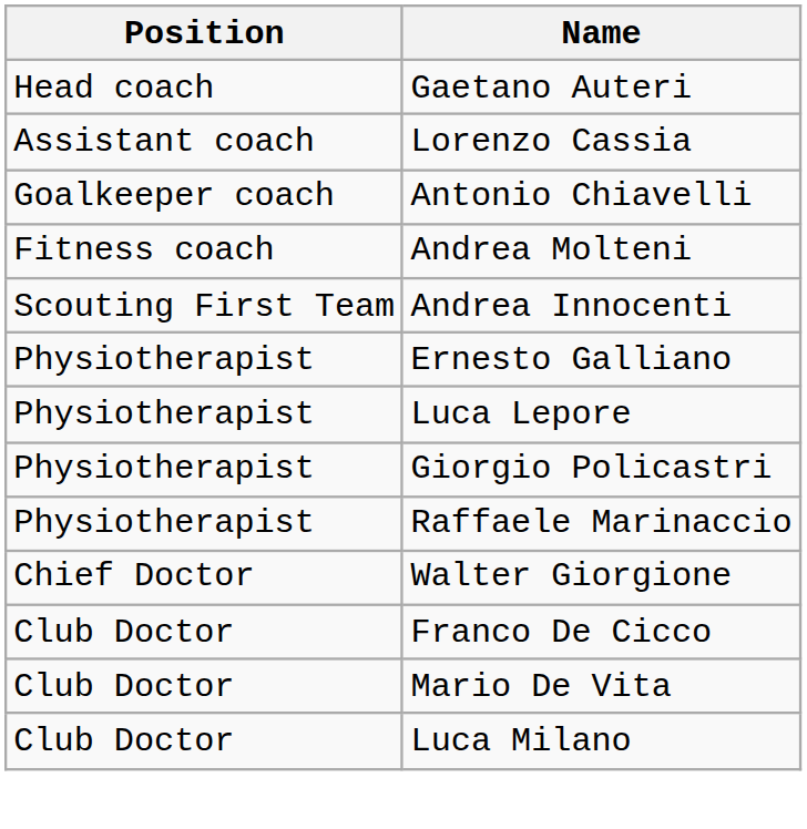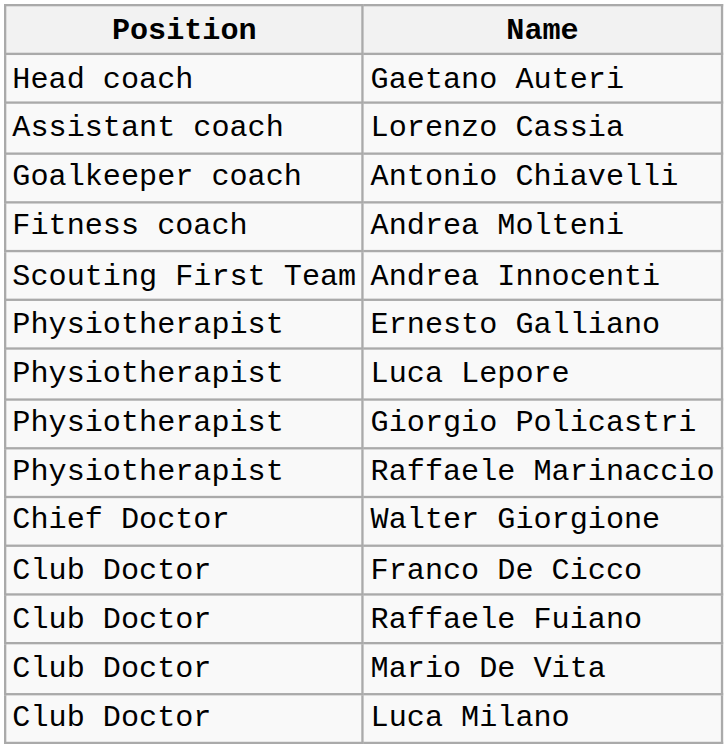 <table class="wikitable">
 <tr>
 <th>Position</th>
 <th>Name</th>
 </tr>
 <tr>
 <td>Head coach</td>
 <td> Gaetano Auteri</td>
 </tr>
 <tr>
 <td>Assistant coach</td>
 <td> Lorenzo Cassia</td>
 </tr>
 <tr>
 <td>Goalkeeper coach</td>
 <td>  Antonio Chiavelli</td>
 </tr>
 <tr>
 <td>Fitness coach</td>
 <td> Andrea Molteni</td>
 </tr>
 <tr>
 <td>Scouting First Team</td>
 <td> Andrea Innocenti</td>
 </tr>
 <tr>
 <td>Physiotherapist</td>
 <td> Ernesto Galliano</td>
 </tr>
 <tr>
 <td>Physiotherapist</td>
 <td> Luca Lepore</td>
 </tr>
 <tr>
 <td>Physiotherapist</td>
 <td> Giorgio Policastri</td>
 </tr>
 <tr>
 <td>Physiotherapist</td>
 <td> Raffaele Marinaccio</td>
 </tr>
 <tr>
 <td>Chief Doctor</td>
 <td> Walter Giorgione</td>
 </tr>
 <tr>
 <td>Club Doctor</td>
 <td> Franco De Cicco</td>
 </tr>
 <tr>
 <td>Club Doctor</td>
+<td> Raffaele Fuiano</td>
+</tr>
+<tr>
+<td>Club Doctor</td>
 <td> Mario De Vita</td>
 </tr>
 <tr>
 <td>Club Doctor</td>
 <td> Luca Milano</td>
 </tr>
 </table>
